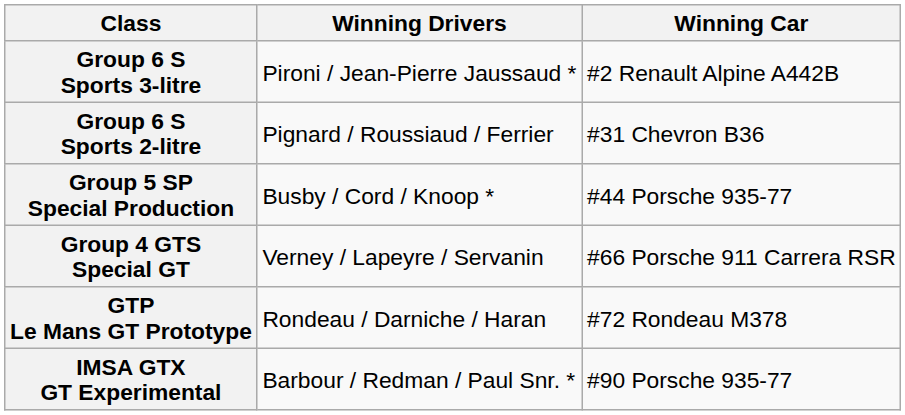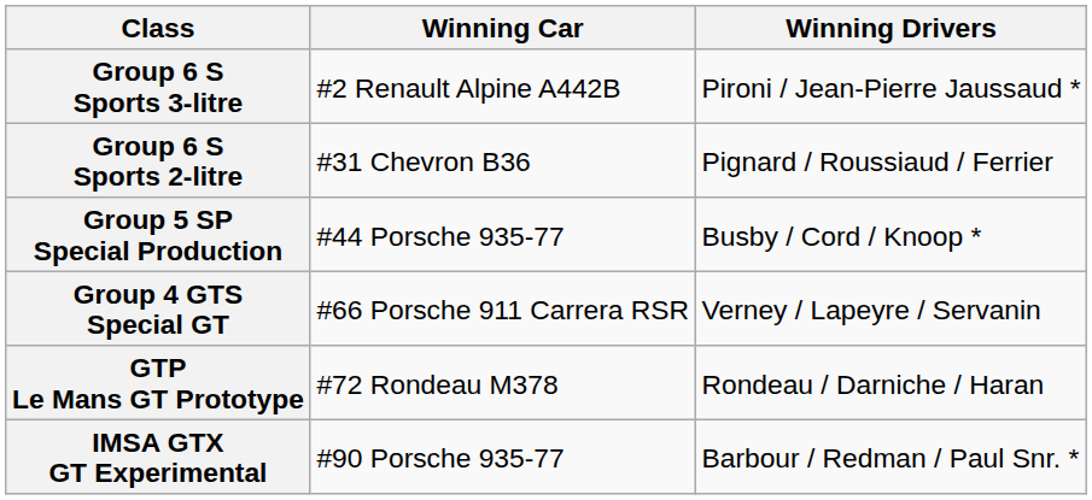 <table class="wikitable" style="font-size: 95%">
 <tr>
 <th>Class</th>
+<th>Winning Car</th>
 <th>Winning Drivers</th>
-<th>Winning Car</th>
 </tr>
 <tr>
 <th>Group 6 S<br> Sports 3-litre</th>
+<td>#2 Renault Alpine A442B</td>
 <td>Pironi / Jean-Pierre Jaussaud *</td>
-<td>#2 Renault Alpine A442B</td>
 </tr>
 <tr>
 <th>Group 6 S<br> Sports 2-litre</th>
+<td>#31 Chevron B36</td>
 <td>Pignard / Roussiaud / Ferrier</td>
-<td>#31 Chevron B36</td>
 </tr>
 <tr>
 <th>Group 5 SP<br> Special Production</th>
+<td>#44 Porsche 935-77</td>
 <td>Busby / Cord / Knoop *</td>
-<td>#44 Porsche 935-77</td>
 </tr>
 <tr>
 <th>Group 4 GTS<br> Special GT</th>
+<td>#66 Porsche 911 Carrera RSR</td>
 <td>Verney / Lapeyre / Servanin</td>
-<td>#66 Porsche 911 Carrera RSR</td>
 </tr>
 <tr>
 <th>GTP<br> Le Mans GT Prototype</th>
+<td>#72 Rondeau M378</td>
 <td>Rondeau / Darniche / Haran</td>
-<td>#72 Rondeau M378</td>
 </tr>
 <tr>
 <th>IMSA GTX<br>GT Experimental</th>
+<td>#90 Porsche 935-77</td>
 <td>Barbour / Redman / Paul Snr. *</td>
-<td>#90 Porsche 935-77</td>
 </tr>
 </table>
